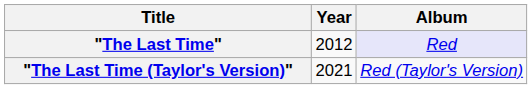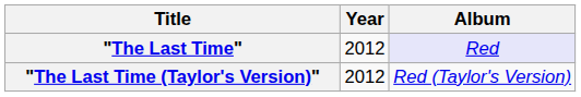 <table class="wikitable plainrowheaders" style="text-align:center;">
 <tr>
 <th scope="col" style="width:18em;">Title</th>
 <th scope="col" style="width:1em;">Year</th>
 <th scope="col">Album</th>
 </tr>
 <tr>
 <th scope="row">"<a href='#'>The Last Time</a>"<br></th>
 <td>2012</td>
 <td style="background: lavender;"><em><a href='#'>Red</a></em></td>
 </tr>
 <tr>
 <th scope="row">"<a href='#'>The Last Time (Taylor's Version)</a>"<br></th>
-<td>2021</td>
+<td>2012</td>
 <td><em><a href='#'>Red (Taylor's Version)</a></em></td>
 </tr>
 </table>
